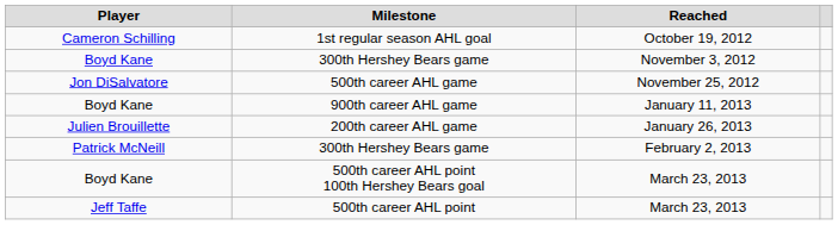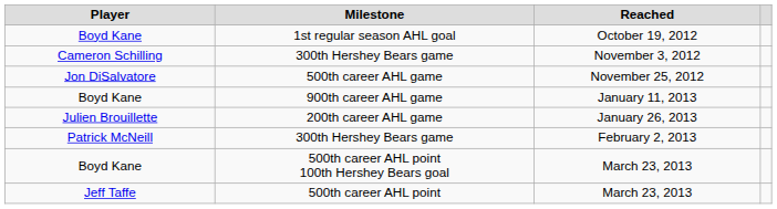 <table class="wikitable"  style="width:60%; text-align:center;">
 <tr style="text-align:center; background:#ddd;">
 <td><strong>Player</strong></td>
 <td><strong>Milestone</strong></td>
 <td><strong>Reached</strong></td>
 <td></td>
 </tr>
 <tr>
-<td><a href='#'>Cameron Schilling</a></td>
+<td><a href='#'>Boyd Kane</a></td>
 <td>1st regular season AHL goal</td>
 <td>October 19, 2012</td>
 <td></td>
 </tr>
 <tr>
-<td><a href='#'>Boyd Kane</a></td>
+<td><a href='#'>Cameron Schilling</a></td>
 <td>300th Hershey Bears game</td>
 <td>November 3, 2012</td>
 <td></td>
 </tr>
 <tr>
 <td><a href='#'>Jon DiSalvatore</a></td>
 <td>500th career AHL game</td>
 <td>November 25, 2012</td>
 <td></td>
 </tr>
 <tr>
 <td>Boyd Kane</td>
 <td>900th career AHL game</td>
 <td>January 11, 2013</td>
 <td></td>
 </tr>
 <tr>
 <td><a href='#'>Julien Brouillette</a></td>
 <td>200th career AHL game</td>
 <td>January 26, 2013</td>
 <td></td>
 </tr>
 <tr>
 <td><a href='#'>Patrick McNeill</a></td>
 <td>300th Hershey Bears game</td>
 <td>February 2, 2013</td>
 <td></td>
 </tr>
 <tr>
 <td>Boyd Kane</td>
 <td>500th career AHL point<br>100th Hershey Bears goal</td>
 <td>March 23, 2013</td>
 <td></td>
 </tr>
 <tr>
 <td><a href='#'>Jeff Taffe</a></td>
 <td>500th career AHL point</td>
 <td>March 23, 2013</td>
 <td></td>
 </tr>
 </table>
